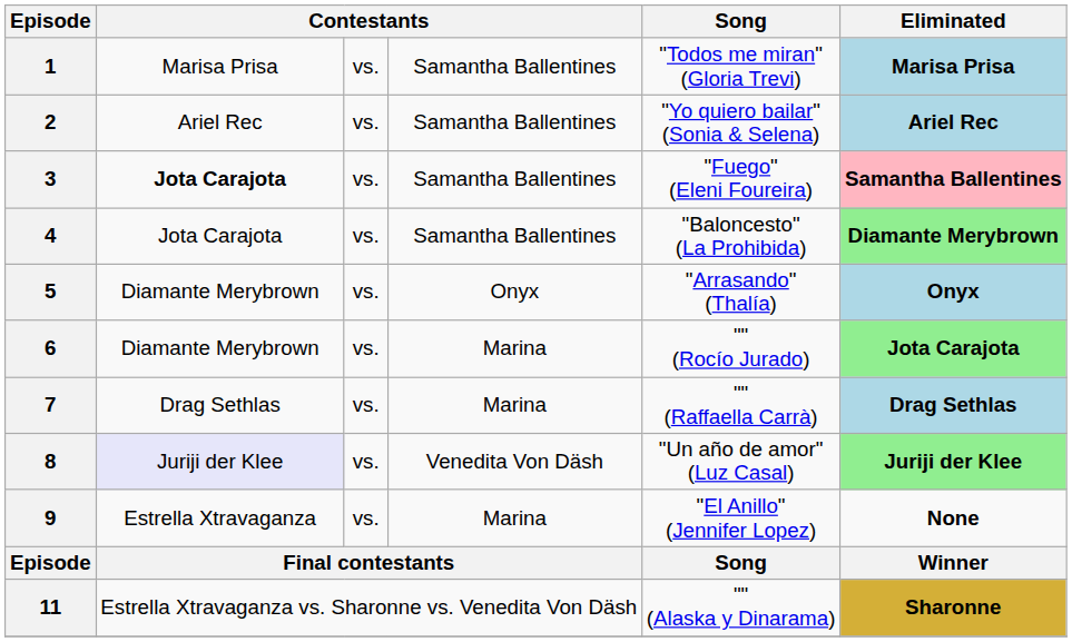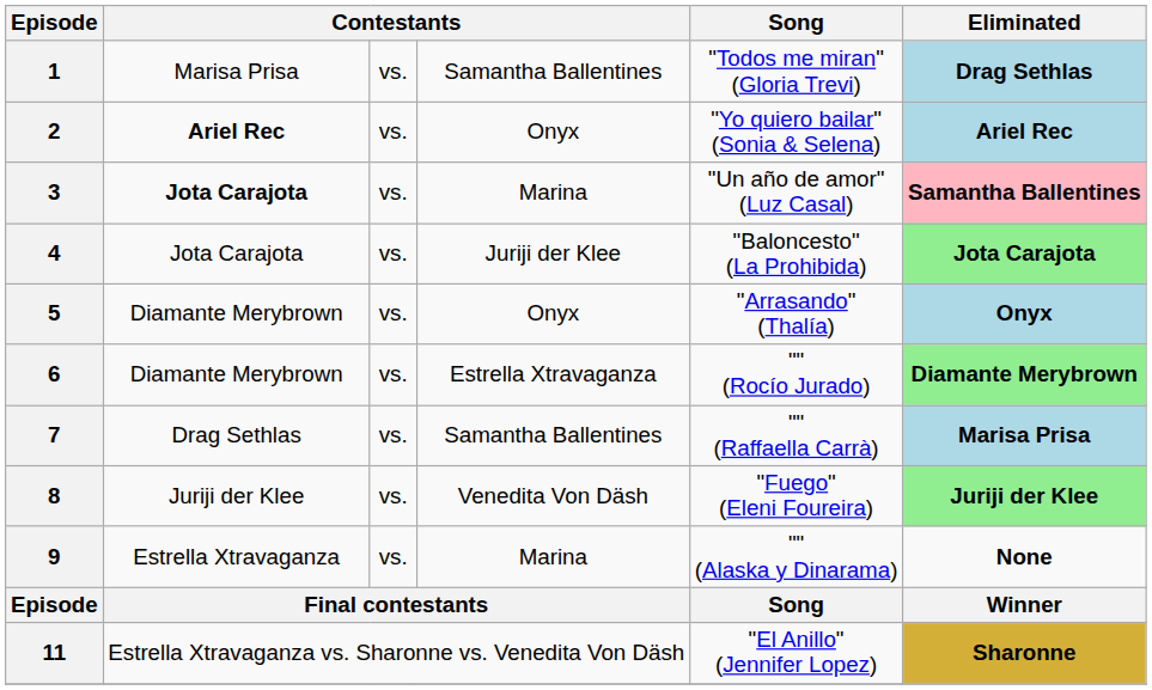 <table class="wikitable" style="text-align:center">
 <tr>
 <th scope="col">Episode</th>
 <th scope="col" colspan="3">Contestants</th>
 <th scope="col">Song</th>
 <th scope="col">Eliminated</th>
 </tr>
 <tr>
 <th scope="row">1</th>
 <td>Marisa Prisa</td>
 <td>vs.</td>
 <td nowrap>Samantha Ballentines</td>
 <td>"<a href='#'>Todos me miran</a>"<br>(<a href='#'>Gloria Trevi</a>)</td>
-<td bgcolor="lightblue"><strong>Marisa Prisa</strong></td>
+<td bgcolor="lightblue"><strong>Drag Sethlas</strong></td>
 </tr>
 <tr>
 <th scope="row">2</th>
-<td>Ariel Rec</td>
+<td><strong>Ariel Rec</strong></td>
 <td>vs.</td>
-<td>Samantha Ballentines</td>
+<td>Onyx</td>
 <td>"<a href='#'>Yo quiero bailar</a>"<br>(<a href='#'>Sonia & Selena</a>)</td>
 <td bgcolor="lightblue"><strong>Ariel Rec</strong></td>
 </tr>
 <tr>
 <th scope="row">3</th>
 <td><strong>Jota Carajota</strong></td>
 <td>vs.</td>
-<td>Samantha Ballentines</td>
-<td>"<a href='#'>Fuego</a>"<br>(<a href='#'>Eleni Foureira</a>)</td>
+<td>Marina</td>
+<td>"Un año de amor"<br>(<a href='#'>Luz Casal</a>)</td>
 <td bgcolor="lightpink" nowrap><strong>Samantha Ballentines</strong></td>
 </tr>
 <tr>
 <th scope="row">4</th>
 <td>Jota Carajota</td>
 <td>vs.</td>
-<td>Samantha Ballentines</td>
+<td>Juriji der Klee</td>
 <td>"Baloncesto"<br>(<a href='#'>La Prohibida</a>)</td>
-<td bgcolor="lightgreen"><strong>Diamante Merybrown</strong></td>
+<td bgcolor="lightgreen"><strong>Jota Carajota</strong></td>
 </tr>
 <tr>
 <th scope="row">5</th>
 <td nowrap>Diamante Merybrown</td>
 <td>vs.</td>
 <td>Onyx</td>
 <td>"<a href='#'>Arrasando</a>"<br>(<a href='#'>Thalía</a>)</td>
 <td bgcolor="lightblue"><strong>Onyx</strong></td>
 </tr>
 <tr>
 <th scope="row">6</th>
 <td>Diamante Merybrown</td>
 <td>vs.</td>
-<td>Marina</td>
+<td>Estrella Xtravaganza</td>
 <td nowrap>""<br>(<a href='#'>Rocío Jurado</a>)</td>
-<td bgcolor="lightgreen"><strong>Jota Carajota</strong></td>
+<td bgcolor="lightgreen"><strong>Diamante Merybrown</strong></td>
 </tr>
 <tr>
 <th scope="row">7</th>
 <td>Drag Sethlas</td>
 <td>vs.</td>
-<td>Marina</td>
+<td>Samantha Ballentines</td>
 <td>""<br>(<a href='#'>Raffaella Carrà</a>)</td>
-<td bgcolor="lightblue"><strong>Drag Sethlas</strong></td>
+<td bgcolor="lightblue"><strong>Marisa Prisa</strong></td>
 </tr>
 <tr>
 <th scope="row">8</th>
-<td style="background: lavender;">Juriji der Klee</td>
+<td>Juriji der Klee</td>
 <td>vs.</td>
 <td>Venedita Von Däsh</td>
-<td>"Un año de amor"<br>(<a href='#'>Luz Casal</a>)</td>
+<td>"<a href='#'>Fuego</a>"<br>(<a href='#'>Eleni Foureira</a>)</td>
 <td bgcolor="lightgreen"><strong>Juriji der Klee</strong></td>
 </tr>
 <tr>
 <th scope="row">9</th>
 <td>Estrella Xtravaganza</td>
 <td>vs.</td>
 <td>Marina</td>
-<td>"<a href='#'>El Anillo</a>"<br>(<a href='#'>Jennifer Lopez</a>)</td>
+<td>""<br>(<a href='#'>Alaska y Dinarama</a>)</td>
 <td><strong>None</strong></td>
 </tr>
 <tr>
 <th scope="col">Episode</th>
 <th scope="col" colspan="3">Final contestants</th>
 <th scope="col">Song</th>
 <th scope="col">Winner</th>
 </tr>
 <tr>
 <th scope="row">11</th>
 <td colspan="3">Estrella Xtravaganza vs. Sharonne vs. Venedita Von Däsh</td>
-<td>""<br>(<a href='#'>Alaska y Dinarama</a>)</td>
+<td>"<a href='#'>El Anillo</a>"<br>(<a href='#'>Jennifer Lopez</a>)</td>
 <td bgcolor="#D4AF37"><strong>Sharonne</strong></td>
 </tr>
 <tr>
 </tr>
 </table>
